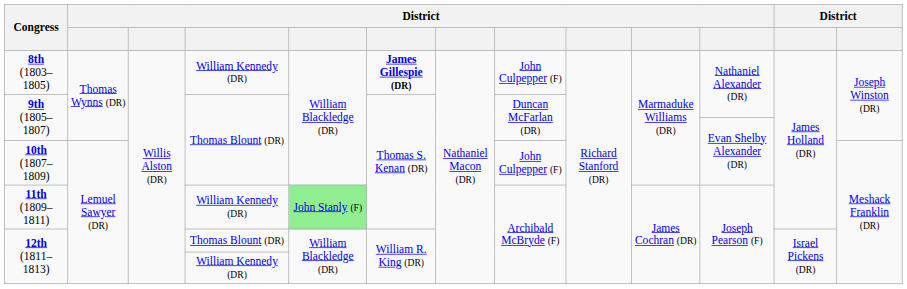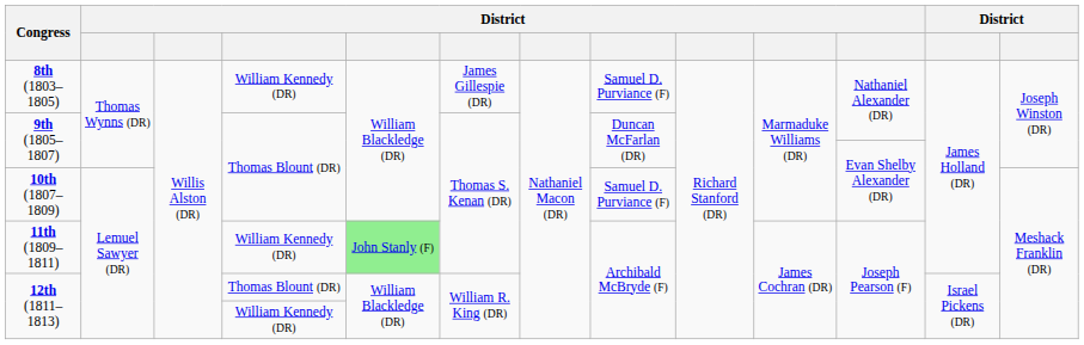 <table class=wikitable style="text-align:center">
 <tr style="height:2em">
 <th rowspan=2>Congress</th>
 <th colspan=10>District</th>
 <th colspan=2>District</th>
 </tr>
 <tr style="height:2em">
 <th></th>
 <th></th>
 <th></th>
 <th></th>
 <th></th>
 <th></th>
 <th></th>
 <th></th>
 <th></th>
 <th></th>
 <th></th>
 <th></th>
 </tr>
 <tr style="height:2em">
 <td><strong><a href='#'>8th</a></strong><br>(1803–1805)</td>
 <td rowspan=3 ><a href='#'>Thomas<br>Wynns</a> <small>(DR)</small></td>
 <td rowspan=7 ><a href='#'>Willis<br>Alston</a> <small>(DR)</small></td>
 <td><a href='#'>William Kennedy</a> <small>(DR)</small></td>
 <td rowspan=4 ><a href='#'>William<br>Blackledge</a> <small>(DR)</small></td>
-<td><strong><a href='#'>James<br>Gillespie</a> <small>(DR)</small></strong></td>
+<td><a href='#'>James<br>Gillespie</a> <small>(DR)</small></td>
 <td rowspan=7 ><a href='#'>Nathaniel<br>Macon</a> <small>(DR)</small></td>
-<td><a href='#'>John<br>Culpepper</a> <small>(F)</small></td>
+<td><a href='#'>Samuel D.<br>Purviance</a> <small>(F)</small></td>
 <td rowspan=7 ><a href='#'>Richard<br>Stanford</a> <small>(DR)</small></td>
 <td rowspan=4 ><a href='#'>Marmaduke<br>Williams</a> <small>(DR)</small></td>
 <td rowspan=2 ><a href='#'>Nathaniel<br>Alexander</a> <small>(DR)</small></td>
 <td rowspan=5 ><a href='#'>James<br>Holland</a> <small>(DR)</small></td>
 <td rowspan=3 ><a href='#'>Joseph<br>Winston</a> <small>(DR)</small></td>
 </tr>
 <tr style="height:2em">
 <td rowspan=2><strong><a href='#'>9th</a></strong><br>(1805–1807)</td>
 <td rowspan=3 ><a href='#'>Thomas Blount</a> <small>(DR)</small></td>
 <td rowspan=4 ><a href='#'>Thomas S.<br>Kenan</a> <small>(DR)</small></td>
 <td rowspan=2 ><a href='#'>Duncan<br>McFarlan</a> <small>(DR)</small></td>
 </tr>
 <tr style="height:2em">
 <td rowspan=2 ><a href='#'>Evan Shelby<br>Alexander</a> <small>(DR)</small></td>
 </tr>
 <tr style="height:2em">
 <td><strong><a href='#'>10th</a></strong><br>(1807–1809)</td>
 <td rowspan=4 ><a href='#'>Lemuel<br>Sawyer</a> <small>(DR)</small></td>
-<td><a href='#'>John<br>Culpepper</a> <small>(F)</small></td>
+<td><a href='#'>Samuel D.<br>Purviance</a> <small>(F)</small></td>
 <td rowspan=4 ><a href='#'>Meshack<br>Franklin</a> <small>(DR)</small></td>
 </tr>
 <tr style="height:2em">
 <td><strong><a href='#'>11th</a></strong><br>(1809–1811)</td>
 <td><a href='#'>William Kennedy</a> <small>(DR)</small></td>
 <td style="background: lightgreen;"><a href='#'>John Stanly</a> <small>(F)</small></td>
 <td rowspan=3 ><a href='#'>Archibald<br>McBryde</a> <small>(F)</small></td>
 <td rowspan=3 ><a href='#'>James<br>Cochran</a> <small>(DR)</small></td>
 <td rowspan=3 ><a href='#'>Joseph<br>Pearson</a> <small>(F)</small></td>
 </tr>
 <tr style="height:2em">
 <td rowspan=2><strong><a href='#'>12th</a></strong><br>(1811–1813)</td>
 <td><a href='#'>Thomas Blount</a> <small>(DR)</small></td>
 <td rowspan=2 ><a href='#'>William<br>Blackledge</a> <small>(DR)</small></td>
 <td rowspan=2 ><a href='#'>William R.<br>King</a> <small>(DR)</small></td>
 <td rowspan=2 ><a href='#'>Israel<br>Pickens</a> <small>(DR)</small></td>
 </tr>
 <tr style="height:2em">
 <td rowspan=2 ><a href='#'>William Kennedy</a> <small>(DR)</small></td>
 </tr>
 </table>
